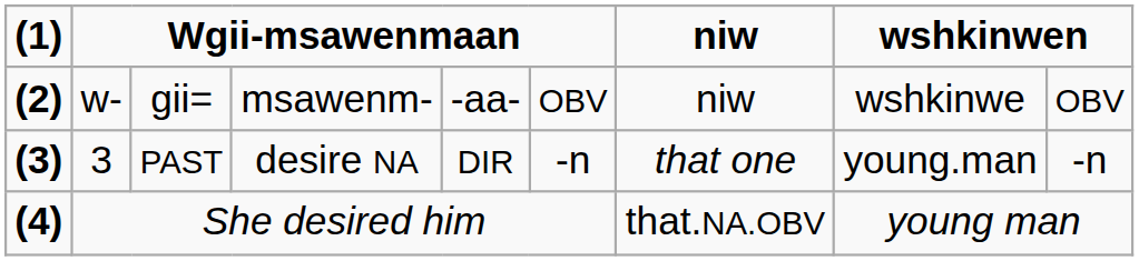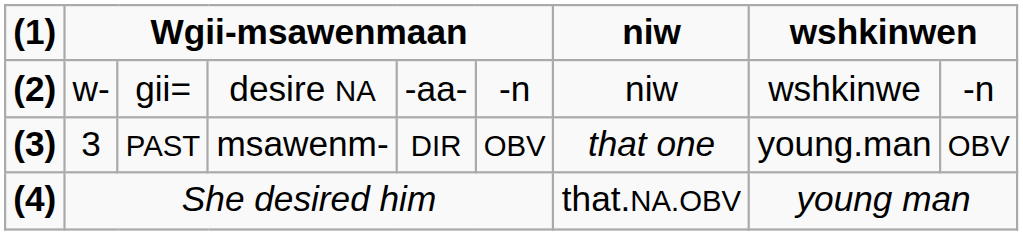 <table class="wikitable">
 <tr>
 <td align="center"><strong>(1)</strong></td>
 <td colspan=5 align="center"><strong>Wgii-msawenmaan</strong></td>
 <td align="center"><strong>niw</strong></td>
 <td colspan=2 align="center"><strong>wshkinwen</strong></td>
 </tr>
 <tr>
 <td align="center"><strong>(2)</strong></td>
 <td align="center">w-</td>
 <td align="center">gii=</td>
-<td align="center">msawenm-</td>
+<td align="center">desire <small>NA</small></td>
 <td align="center">-aa-</td>
-<td align="center"><small>OBV</small></td>
+<td align="center">-n</td>
 <td align="center">niw</td>
 <td align="center">wshkinwe</td>
-<td align="center"><small>OBV</small></td>
+<td align="center">-n</td>
 </tr>
 <tr>
 <td align="center"><strong>(3)</strong></td>
 <td align="center">3</td>
 <td align="center"><small>PAST</small></td>
-<td align="center">desire <small>NA</small></td>
+<td align="center">msawenm-</td>
 <td align="center"><small>DIR</small></td>
-<td align="center">-n</td>
+<td align="center"><small>OBV</small></td>
 <td align="center"><em>that one</em></td>
 <td align="center">young.man</td>
-<td align="center">-n</td>
+<td align="center"><small>OBV</small></td>
 </tr>
 <tr>
 <td align="center"><strong>(4)</strong></td>
 <td colspan=5 align="center"><em>She desired him</em></td>
 <td align="center">that.<small>NA.OBV</small></td>
 <td colspan=2 align="center"><em>young man</em></td>
 </tr>
 </table>
